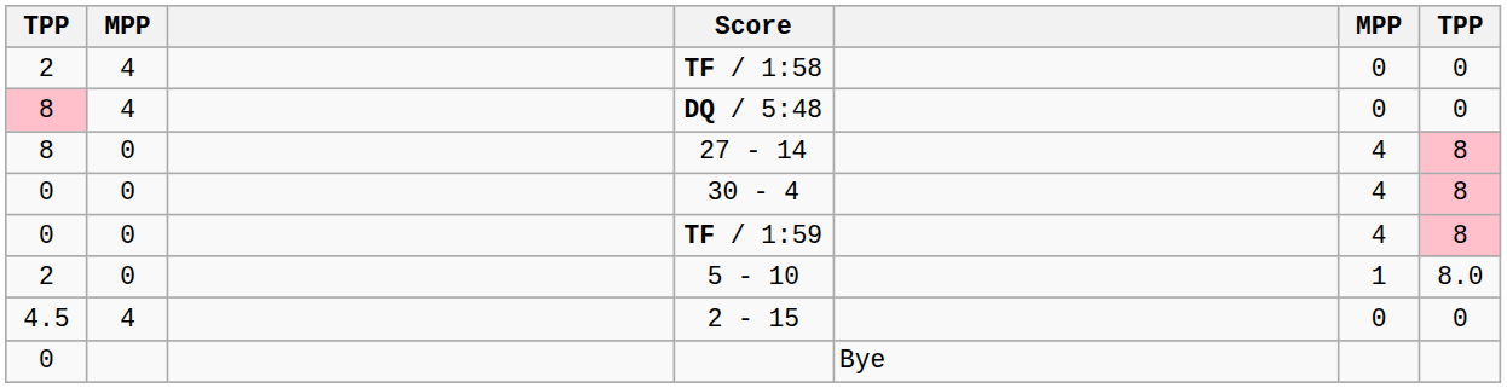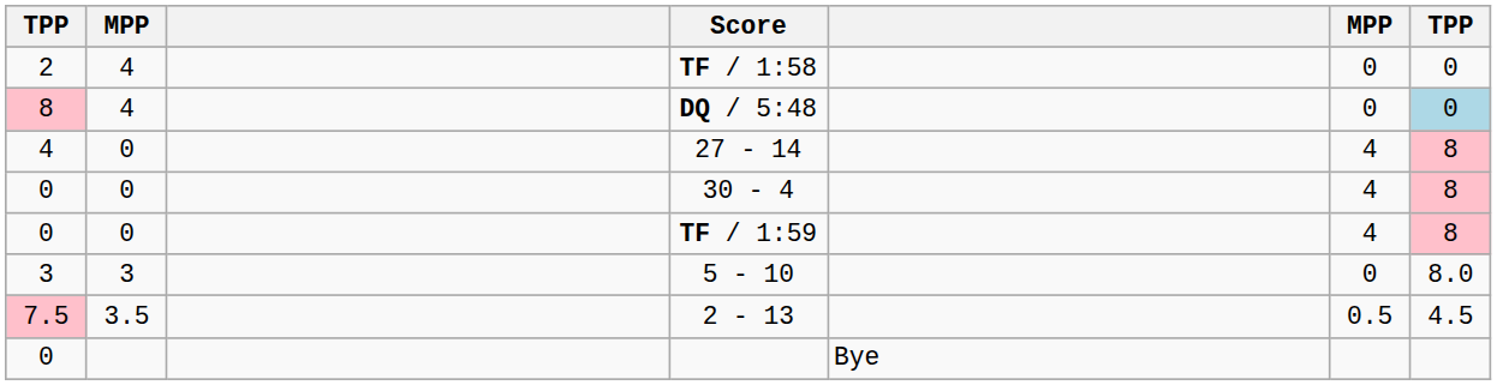 <table class="wikitable" style="text-align: center;" |>
 <tr>
 <th width="35">TPP</th>
 <th width="35">MPP</th>
 <th width="250"></th>
 <th width="75">Score</th>
 <th width="250"></th>
 <th width="35">MPP</th>
 <th width="35">TPP</th>
 </tr>
 <tr>
 <td>2</td>
 <td>4</td>
 <td style="text-align:left;"></td>
 <td><strong>TF</strong> / 1:58</td>
 <td style="text-align:left;"><strong></strong></td>
 <td>0</td>
 <td>0</td>
 </tr>
 <tr>
 <td bgcolor=pink>8</td>
 <td>4</td>
 <td style="text-align:left;"></td>
 <td><strong>DQ</strong> / 5:48</td>
 <td style="text-align:left;"><strong></strong></td>
 <td>0</td>
-<td>0</td>
+<td style="background: lightblue;">0</td>
 </tr>
 <tr>
-<td>8</td>
+<td>4</td>
 <td>0</td>
 <td style="text-align:left;"><strong></strong></td>
 <td>27 - 14</td>
 <td style="text-align:left;"></td>
 <td>4</td>
 <td bgcolor=pink>8</td>
 </tr>
 <tr>
 <td>0</td>
 <td>0</td>
 <td style="text-align:left;"><strong></strong></td>
 <td>30 - 4</td>
 <td style="text-align:left;"></td>
 <td>4</td>
 <td bgcolor=pink>8</td>
 </tr>
 <tr>
 <td>0</td>
 <td>0</td>
 <td style="text-align:left;"><strong></strong></td>
 <td><strong>TF</strong> / 1:59</td>
 <td style="text-align:left;"></td>
 <td>4</td>
 <td bgcolor=pink>8</td>
 </tr>
 <tr>
-<td>2</td>
-<td>0</td>
+<td>3</td>
+<td>3</td>
 <td style="text-align:left;"></td>
 <td>5 - 10</td>
 <td style="text-align:left;"><strong></strong></td>
-<td>1</td>
+<td>0</td>
 <td>8.0</td>
 </tr>
 <tr>
+<td bgcolor=pink>7.5</td>
+<td>3.5</td>
+<td style="text-align:left;"></td>
+<td>2 - 13</td>
+<td style="text-align:left;"><strong></strong></td>
+<td>0.5</td>
 <td>4.5</td>
-<td>4</td>
-<td style="text-align:left;"></td>
-<td>2 - 15</td>
-<td style="text-align:left;"><strong></strong></td>
-<td>0</td>
-<td>0</td>
 </tr>
 <tr>
 <td>0</td>
 <td></td>
 <td style="text-align:left;"><strong></strong></td>
 <td></td>
 <td style="text-align:left;">Bye</td>
 <td></td>
 <td></td>
 </tr>
 </table>
